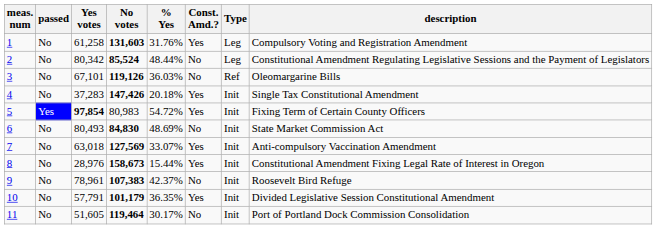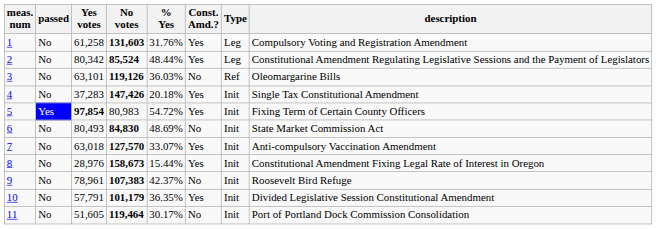 <table class="wikitable sortable">
 <tr>
 <th>meas.<br>num</th>
 <th>passed</th>
 <th>Yes<br>votes</th>
 <th>No<br>votes</th>
 <th>%<br>Yes</th>
 <th>Const.<br>Amd.?</th>
 <th>Type</th>
 <th>description</th>
 </tr>
 <tr>
 <td><a href='#'>1</a></td>
 <td>No</td>
 <td>61,258</td>
 <td><strong>131,603</strong></td>
 <td>31.76%</td>
 <td>Yes</td>
 <td>Leg</td>
 <td>Compulsory Voting and Registration Amendment</td>
 </tr>
 <tr>
 <td><a href='#'>2</a></td>
 <td>No</td>
 <td>80,342</td>
 <td><strong>85,524</strong></td>
 <td>48.44%</td>
-<td>No</td>
+<td>Yes</td>
 <td>Leg</td>
 <td>Constitutional Amendment Regulating Legislative Sessions and the Payment of Legislators</td>
 </tr>
 <tr>
 <td><a href='#'>3</a></td>
 <td>No</td>
-<td>67,101</td>
+<td>63,101</td>
 <td><strong>119,126</strong></td>
 <td>36.03%</td>
 <td>No</td>
 <td>Ref</td>
 <td>Oleomargarine Bills</td>
 </tr>
 <tr>
 <td><a href='#'>4</a></td>
 <td>No</td>
 <td>37,283</td>
 <td><strong>147,426</strong></td>
 <td>20.18%</td>
 <td>Yes</td>
 <td>Init</td>
 <td>Single Tax Constitutional Amendment</td>
 </tr>
 <tr>
 <td><a href='#'>5</a></td>
 <td style="background:blue;color:white">Yes</td>
 <td><strong>97,854</strong></td>
 <td>80,983</td>
 <td>54.72%</td>
 <td>Yes</td>
 <td>Init</td>
 <td>Fixing Term of Certain County Officers</td>
 </tr>
 <tr>
 <td><a href='#'>6</a></td>
 <td>No</td>
 <td>80,493</td>
 <td><strong>84,830</strong></td>
 <td>48.69%</td>
 <td>No</td>
 <td>Init</td>
 <td>State Market Commission Act</td>
 </tr>
 <tr>
 <td><a href='#'>7</a></td>
 <td>No</td>
 <td>63,018</td>
-<td><strong>127,569</strong></td>
+<td><strong>127,570</strong></td>
 <td>33.07%</td>
 <td>Yes</td>
 <td>Init</td>
 <td>Anti-compulsory Vaccination Amendment</td>
 </tr>
 <tr>
 <td><a href='#'>8</a></td>
 <td>No</td>
 <td>28,976</td>
 <td><strong>158,673</strong></td>
 <td>15.44%</td>
 <td>Yes</td>
 <td>Init</td>
 <td>Constitutional Amendment Fixing Legal Rate of Interest in Oregon</td>
 </tr>
 <tr>
 <td><a href='#'>9</a></td>
 <td>No</td>
 <td>78,961</td>
 <td><strong>107,383</strong></td>
 <td>42.37%</td>
 <td>No</td>
 <td>Init</td>
 <td>Roosevelt Bird Refuge</td>
 </tr>
 <tr>
 <td><a href='#'>10</a></td>
 <td>No</td>
 <td>57,791</td>
 <td><strong>101,179</strong></td>
 <td>36.35%</td>
 <td>Yes</td>
 <td>Init</td>
 <td>Divided Legislative Session Constitutional Amendment</td>
 </tr>
 <tr>
 <td><a href='#'>11</a></td>
 <td>No</td>
 <td>51,605</td>
 <td><strong>119,464</strong></td>
 <td>30.17%</td>
 <td>No</td>
 <td>Init</td>
 <td>Port of Portland Dock Commission Consolidation</td>
 </tr>
 </table>
